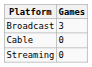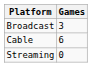 <table class="wikitable">
 <tr>
 <th>Platform</th>
 <th>Games</th>
 </tr>
 <tr>
 <td>Broadcast</td>
 <td>3</td>
 </tr>
 <tr>
 <td>Cable</td>
-<td>0</td>
+<td>6</td>
 </tr>
 <tr>
 <td>Streaming</td>
 <td>0</td>
 </tr>
 </table>
